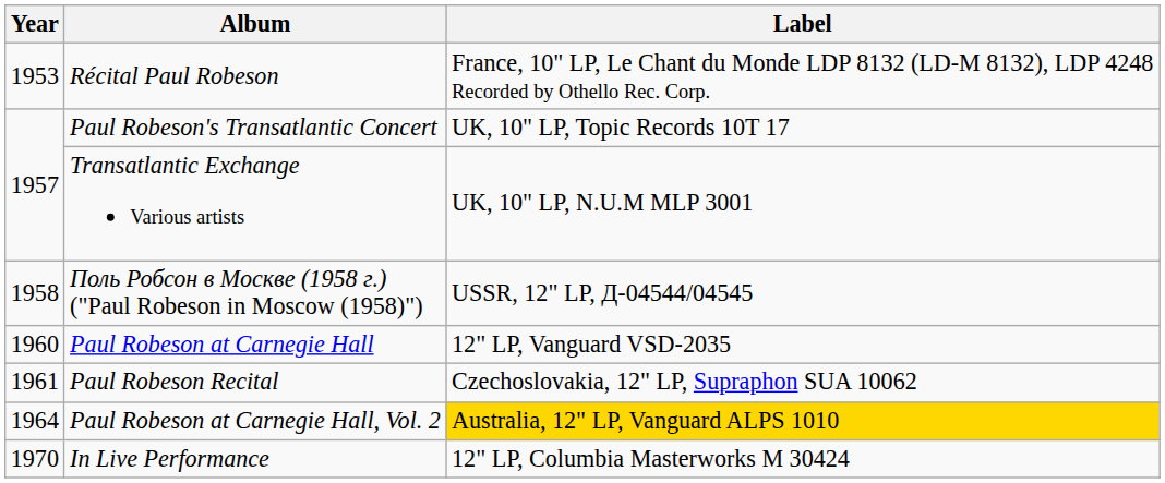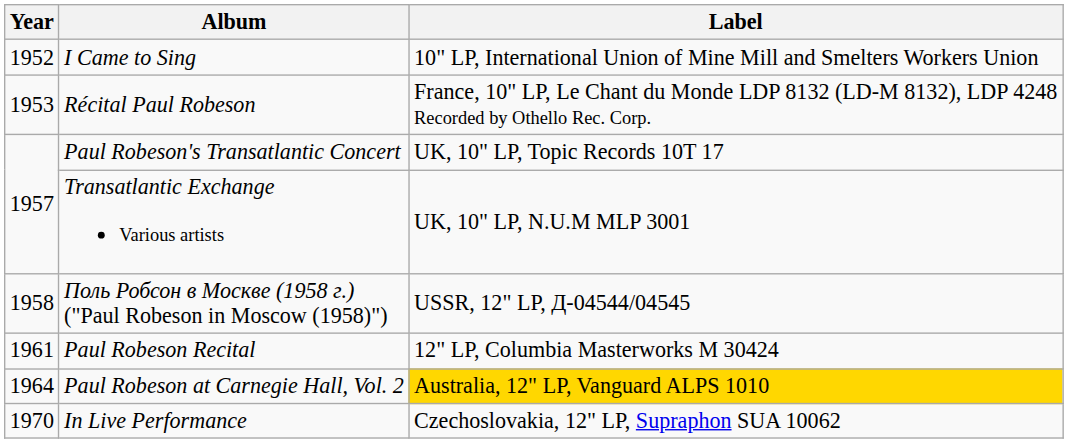 <table class="wikitable">
 <tr>
 <th rowspan="1">Year</th>
 <th rowspan="1">Album</th>
 <th rowspan="1">Label</th>
+</tr>
+<tr>
+<td rowspan="1">1952</td>
+<td><em>I Came to Sing</em></td>
+<td>10" LP, International Union of Mine Mill and Smelters Workers Union</td>
 </tr>
 <tr>
 <td rowspan="1">1953</td>
 <td><em>Récital Paul Robeson</em></td>
 <td>France, 10" LP, Le Chant du Monde LDP 8132 (LD-M 8132), LDP 4248<br><small>Recorded by Othello Rec. Corp.</small></td>
 </tr>
 <tr>
 <td rowspan="2">1957</td>
 <td><em>Paul Robeson's Transatlantic Concert</em></td>
 <td>UK, 10" LP, Topic Records 10T 17</td>
 </tr>
 <tr>
 <td><em>Transatlantic Exchange</em><br><ul><li><small>Various artists</small></li></ul></td>
 <td>UK, 10" LP, N.U.M MLP 3001</td>
 </tr>
 <tr>
 <td rowspan="1">1958</td>
 <td><em>Поль Робсон в Москве (1958 г.)</em><br>("Paul Robeson in Moscow (1958)")</td>
 <td>USSR, 12" LP, Д-04544/04545</td>
 </tr>
 <tr>
-<td rowspan="1">1960</td>
-<td><em><a href='#'>Paul Robeson at Carnegie Hall</a></em></td>
-<td>12" LP, Vanguard VSD-2035</td>
-</tr>
-<tr>
 <td rowspan="1">1961</td>
 <td><em>Paul Robeson Recital</em></td>
-<td>Czechoslovakia, 12" LP, <a href='#'>Supraphon</a> SUA 10062</td>
+<td>12" LP, 	Columbia Masterworks M 30424</td>
 </tr>
 <tr>
 <td rowspan="1">1964</td>
 <td><em>Paul Robeson at Carnegie Hall, Vol. 2</em></td>
 <td style="background: gold;">Australia, 12" LP, Vanguard ALPS 1010</td>
 </tr>
 <tr>
 <td rowspan="1">1970</td>
 <td><em>In Live Performance</em></td>
-<td>12" LP, 	Columbia Masterworks M 30424</td>
+<td>Czechoslovakia, 12" LP, <a href='#'>Supraphon</a> SUA 10062</td>
 </tr>
 </table>
